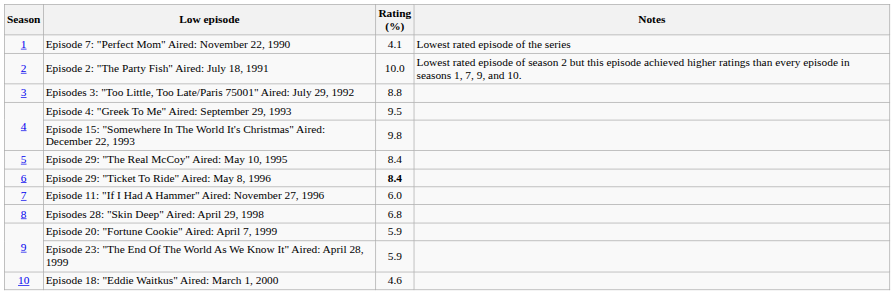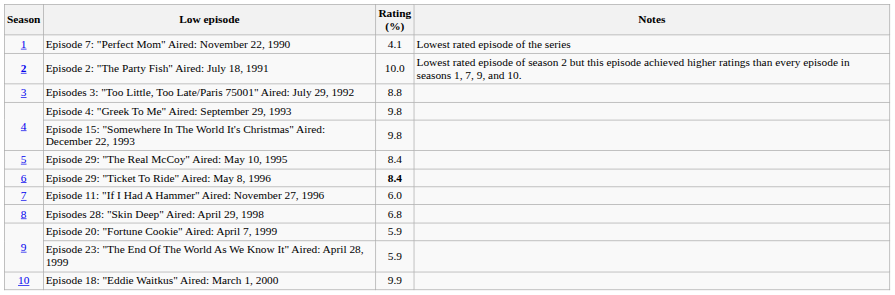 <table class="wikitable">
 <tr>
 <th>Season</th>
 <th>Low episode</th>
 <th>Rating <br>(%)</th>
 <th>Notes</th>
 </tr>
 <tr>
 <td style="text-align:center;"><a href='#'>1</a></td>
 <td>Episode 7: "Perfect Mom" Aired: November 22, 1990</td>
 <td style="text-align:center;">4.1</td>
 <td>Lowest rated episode of the series</td>
 </tr>
 <tr>
-<td style="text-align:center;"><a href='#'>2</a></td>
+<td style="text-align:center;"><strong><a href='#'>2</a></strong></td>
 <td>Episode 2: "The Party Fish" Aired: July 18, 1991</td>
 <td style="text-align:center;">10.0</td>
 <td>Lowest rated episode of season 2 but this episode achieved higher ratings than every episode in seasons 1, 7, 9, and 10.</td>
 </tr>
 <tr>
 <td style="text-align:center;"><a href='#'>3</a></td>
 <td>Episodes 3: "Too Little, Too Late/Paris 75001" Aired: July 29, 1992</td>
 <td style="text-align:center;">8.8</td>
 <td></td>
 </tr>
 <tr>
 <td rowspan=2 style="text-align:center;"><a href='#'>4</a></td>
 <td>Episode 4: "Greek To Me" Aired: September 29, 1993</td>
-<td style="text-align:center;">9.5</td>
+<td style="text-align:center;">9.8</td>
 <td></td>
 </tr>
 <tr>
 <td>Episode 15: "Somewhere In The World It's Christmas" Aired: December 22, 1993</td>
 <td style="text-align:center;">9.8</td>
 <td></td>
 </tr>
 <tr>
 <td style="text-align:center;"><a href='#'>5</a></td>
 <td>Episode 29: "The Real McCoy" Aired: May 10, 1995</td>
 <td style="text-align:center;">8.4</td>
 <td></td>
 </tr>
 <tr>
 <td style="text-align:center;"><a href='#'>6</a></td>
 <td>Episode 29: "Ticket To Ride" Aired: May 8, 1996</td>
 <td style="text-align:center;"><strong>8.4</strong></td>
 <td></td>
 </tr>
 <tr>
 <td style="text-align:center;"><a href='#'>7</a></td>
 <td>Episode 11: "If I Had A Hammer" Aired: November 27, 1996</td>
 <td style="text-align:center;">6.0</td>
 <td></td>
 </tr>
 <tr>
 <td style="text-align:center;"><a href='#'>8</a></td>
 <td>Episodes 28: "Skin Deep" Aired: April 29, 1998</td>
 <td style="text-align:center;">6.8</td>
 <td></td>
 </tr>
 <tr>
 <td rowspan=2 style="text-align:center;"><a href='#'>9</a></td>
 <td>Episode 20: "Fortune Cookie" Aired: April 7, 1999</td>
 <td style="text-align:center;">5.9</td>
 <td></td>
 </tr>
 <tr>
 <td>Episode 23: "The End Of The World As We Know It" Aired: April 28, 1999</td>
 <td style="text-align:center;">5.9</td>
 <td></td>
 </tr>
 <tr>
 <td style="text-align:center;"><a href='#'>10</a></td>
 <td>Episode 18: "Eddie Waitkus" Aired: March 1, 2000</td>
-<td style="text-align:center;">4.6</td>
+<td style="text-align:center;">9.9</td>
 <td></td>
 </tr>
 </table>
